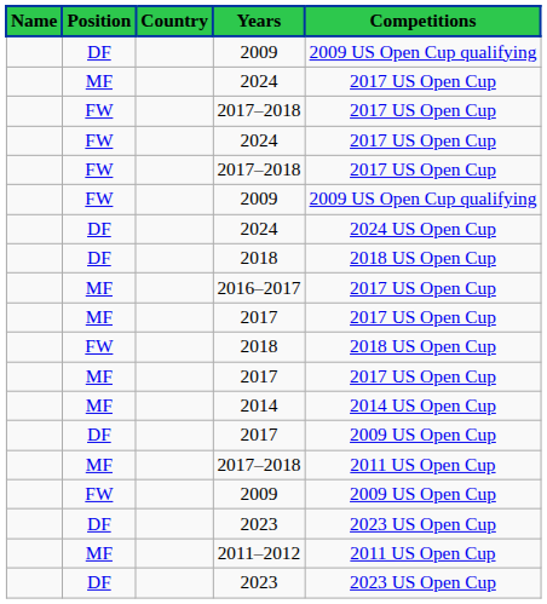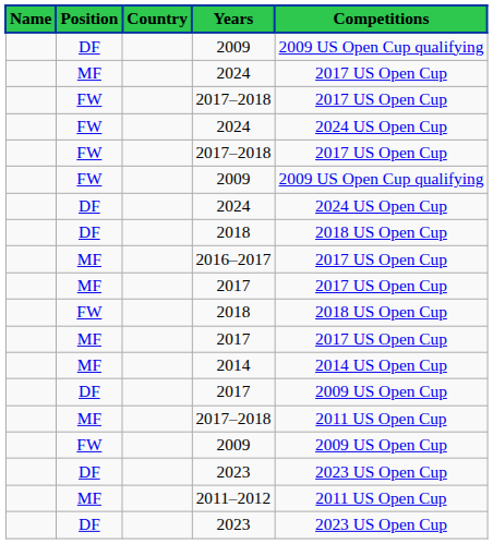 <table class="wikitable sortable" style="text-align:center;">
 <tr>
 <th style="background-color:#2dc84d; color:black; border:2px solid #0033A0;" scope=col>Name</th>
 <th style="background-color:#2dc84d; color:black; border:2px solid #0033A0;" scope=col>Position</th>
 <th style="background-color:#2dc84d; color:black; border:2px solid #0033A0;" scope=col>Country</th>
 <th style="background-color:#2dc84d; color:black; border:2px solid #0033A0;" scope=col>Years</th>
 <th style="background-color:#2dc84d; color:black; border:2px solid #0033A0;" scope=col>Competitions</th>
 </tr>
 <tr>
 <td align=left></td>
 <td><a href='#'>DF</a></td>
 <td align=left></td>
 <td>2009</td>
 <td><a href='#'>2009 US Open Cup qualifying</a></td>
 </tr>
 <tr>
 <td align=left></td>
 <td><a href='#'>MF</a></td>
 <td align=left></td>
 <td>2024</td>
 <td><a href='#'>2017 US Open Cup</a></td>
 </tr>
 <tr>
 <td align=left></td>
 <td><a href='#'>FW</a></td>
 <td align=left></td>
 <td>2017–2018</td>
 <td><a href='#'>2017 US Open Cup</a></td>
 </tr>
 <tr>
 <td align=left></td>
 <td><a href='#'>FW</a></td>
 <td align=left></td>
 <td>2024</td>
-<td><a href='#'>2017 US Open Cup</a></td>
+<td><a href='#'>2024 US Open Cup</a></td>
 </tr>
 <tr>
 <td align=left></td>
 <td><a href='#'>FW</a></td>
 <td align=left></td>
 <td>2017–2018</td>
 <td><a href='#'>2017 US Open Cup</a></td>
 </tr>
 <tr>
 <td align=left></td>
 <td><a href='#'>FW</a></td>
 <td align=left></td>
 <td>2009</td>
 <td><a href='#'>2009 US Open Cup qualifying</a></td>
 </tr>
 <tr>
 <td align=left></td>
 <td><a href='#'>DF</a></td>
 <td align=left></td>
 <td>2024</td>
 <td><a href='#'>2024 US Open Cup</a></td>
 </tr>
 <tr>
 <td align=left></td>
 <td><a href='#'>DF</a></td>
 <td align=left></td>
 <td>2018</td>
 <td><a href='#'>2018 US Open Cup</a></td>
 </tr>
 <tr>
 <td align=left></td>
 <td><a href='#'>MF</a></td>
 <td align=left></td>
 <td>2016–2017</td>
 <td><a href='#'>2017 US Open Cup</a></td>
 </tr>
 <tr>
 <td align=left></td>
 <td><a href='#'>MF</a></td>
 <td align=left></td>
 <td>2017</td>
 <td><a href='#'>2017 US Open Cup</a></td>
 </tr>
 <tr>
 <td align=left></td>
 <td><a href='#'>FW</a></td>
 <td align=left></td>
 <td>2018</td>
 <td><a href='#'>2018 US Open Cup</a></td>
 </tr>
 <tr>
 <td align=left></td>
 <td><a href='#'>MF</a></td>
 <td align=left></td>
 <td>2017</td>
 <td><a href='#'>2017 US Open Cup</a></td>
 </tr>
 <tr>
 <td align=left></td>
 <td><a href='#'>MF</a></td>
 <td align=left></td>
 <td>2014</td>
 <td><a href='#'>2014 US Open Cup</a></td>
 </tr>
 <tr>
 <td align=left></td>
 <td><a href='#'>DF</a></td>
 <td align=left></td>
 <td>2017</td>
 <td><a href='#'>2009 US Open Cup</a></td>
 </tr>
 <tr>
 <td align=left></td>
 <td><a href='#'>MF</a></td>
 <td align=left></td>
 <td>2017–2018</td>
 <td><a href='#'>2011 US Open Cup</a></td>
 </tr>
 <tr>
 <td align=left></td>
 <td><a href='#'>FW</a></td>
 <td align=left></td>
 <td>2009</td>
 <td><a href='#'>2009 US Open Cup</a></td>
 </tr>
 <tr>
 <td align=left></td>
 <td><a href='#'>DF</a></td>
 <td align=left></td>
 <td>2023</td>
 <td><a href='#'>2023 US Open Cup</a></td>
 </tr>
 <tr>
 <td align=left></td>
 <td><a href='#'>MF</a></td>
 <td align=left></td>
 <td>2011–2012</td>
 <td><a href='#'>2011 US Open Cup</a></td>
 </tr>
 <tr>
 <td align=left></td>
 <td><a href='#'>DF</a></td>
 <td align=left></td>
 <td>2023</td>
 <td><a href='#'>2023 US Open Cup</a></td>
 </tr>
 </table>
